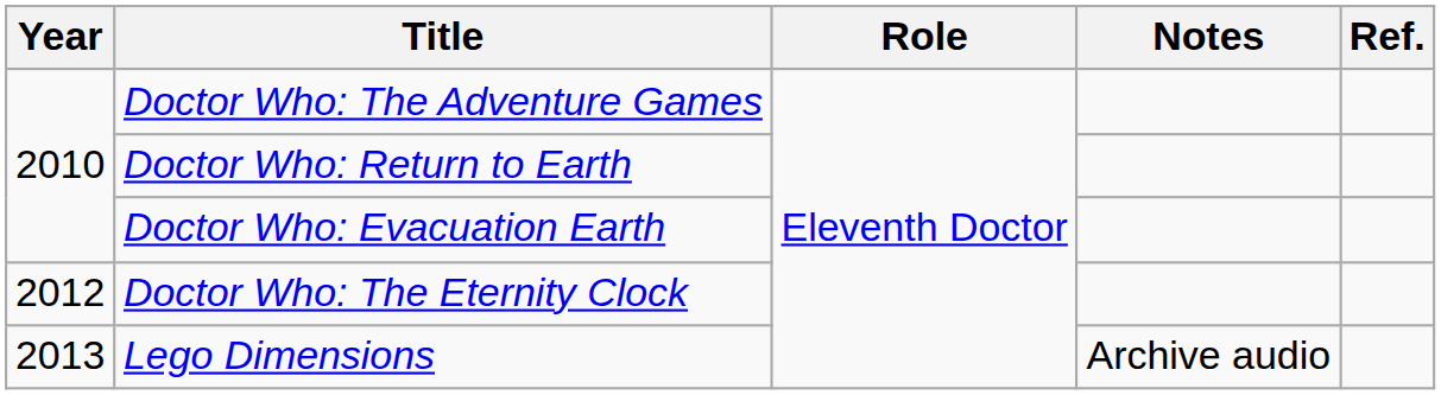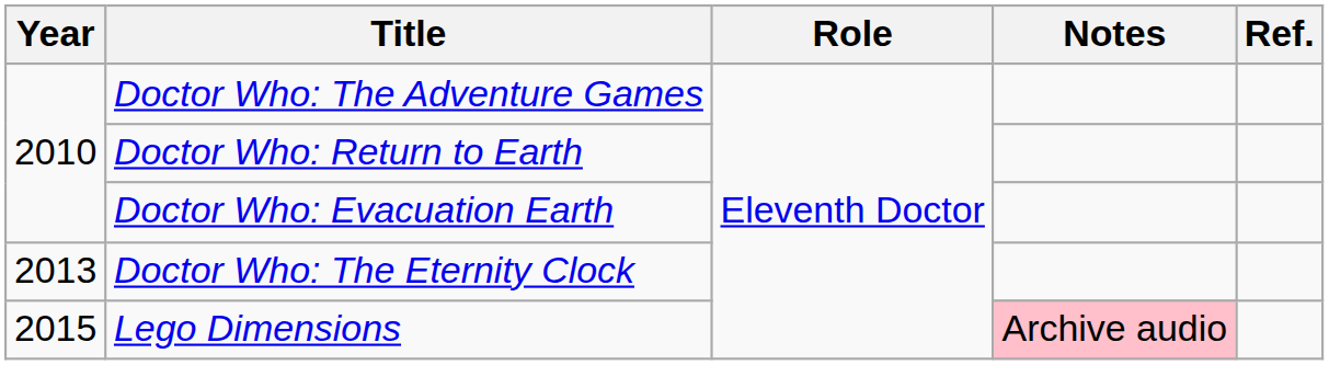 <table class="wikitable sortable">
 <tr>
 <th>Year</th>
 <th>Title</th>
 <th>Role</th>
 <th class="unsortable">Notes</th>
 <th>Ref.</th>
 </tr>
 <tr>
 <td rowspan="3">2010</td>
 <td><em><a href='#'>Doctor Who: The Adventure Games</a></em></td>
 <td rowspan="5"><a href='#'>Eleventh Doctor</a></td>
 <td></td>
 <td></td>
 </tr>
 <tr>
 <td><em><a href='#'>Doctor Who: Return to Earth</a></em></td>
 <td></td>
 <td></td>
 </tr>
 <tr>
 <td><em><a href='#'>Doctor Who: Evacuation Earth</a></em></td>
 <td></td>
 <td></td>
 </tr>
 <tr>
-<td>2012</td>
+<td>2013</td>
 <td><em><a href='#'>Doctor Who: The Eternity Clock</a></em></td>
 <td></td>
 <td></td>
 </tr>
 <tr>
-<td>2013</td>
+<td>2015</td>
 <td><em><a href='#'>Lego Dimensions</a></em></td>
-<td>Archive audio</td>
+<td style="background: pink;">Archive audio</td>
 <td></td>
 </tr>
 </table>
